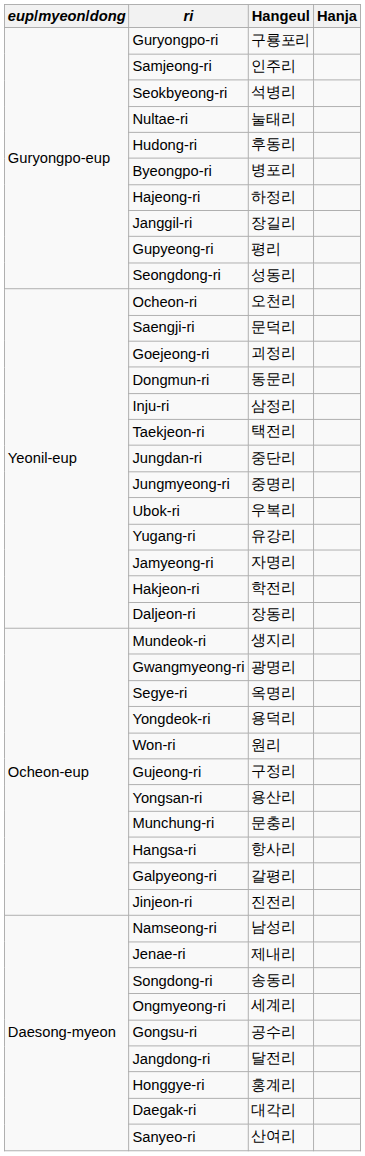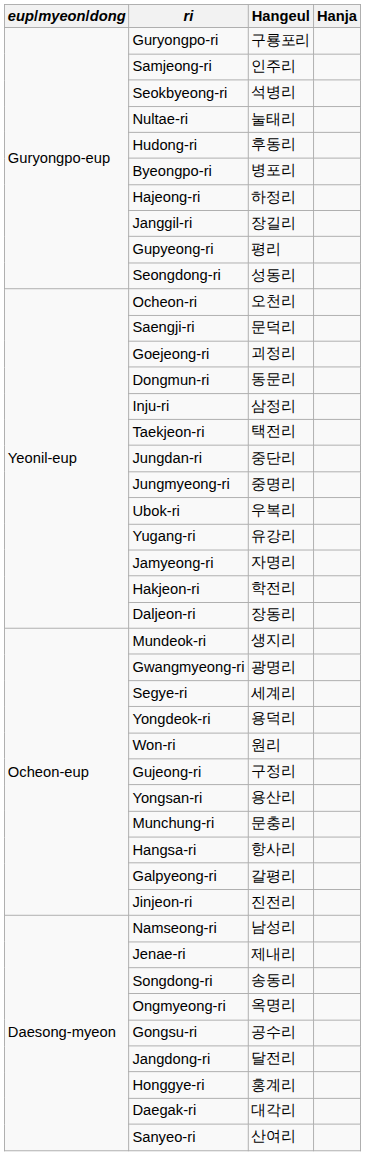 <table class="wikitable sortable">
 <tr>
 <th><em>eup</em>/<em>myeon</em>/<em>dong</em></th>
 <th><em>ri</em></th>
 <th>Hangeul</th>
 <th>Hanja</th>
 </tr>
 <tr>
 <td rowspan="10">Guryongpo-eup</td>
 <td>Guryongpo-ri</td>
 <td>구룡포리</td>
 <td></td>
 </tr>
 <tr>
 <td>Samjeong-ri</td>
 <td>인주리</td>
 <td></td>
 </tr>
 <tr>
 <td>Seokbyeong-ri</td>
 <td>석병리</td>
 <td></td>
 </tr>
 <tr>
 <td>Nultae-ri</td>
 <td>눌태리</td>
 <td></td>
 </tr>
 <tr>
 <td>Hudong-ri</td>
 <td>후동리</td>
 <td></td>
 </tr>
 <tr>
 <td>Byeongpo-ri</td>
 <td>병포리</td>
 <td></td>
 </tr>
 <tr>
 <td>Hajeong-ri</td>
 <td>하정리</td>
 <td></td>
 </tr>
 <tr>
 <td>Janggil-ri</td>
 <td>장길리</td>
 <td></td>
 </tr>
 <tr>
 <td>Gupyeong-ri</td>
 <td>평리</td>
 <td></td>
 </tr>
 <tr>
 <td>Seongdong-ri</td>
 <td>성동리</td>
 <td></td>
 </tr>
 <tr>
 <td rowspan="13">Yeonil-eup</td>
 <td>Ocheon-ri</td>
 <td>오천리</td>
 <td></td>
 </tr>
 <tr>
 <td>Saengji-ri</td>
 <td>문덕리</td>
 <td></td>
 </tr>
 <tr>
 <td>Goejeong-ri</td>
 <td>괴정리</td>
 <td></td>
 </tr>
 <tr>
 <td>Dongmun-ri</td>
 <td>동문리</td>
 <td></td>
 </tr>
 <tr>
 <td>Inju-ri</td>
 <td>삼정리</td>
 <td></td>
 </tr>
 <tr>
 <td>Taekjeon-ri</td>
 <td>택전리</td>
 <td></td>
 </tr>
 <tr>
 <td>Jungdan-ri</td>
 <td>중단리</td>
 <td></td>
 </tr>
 <tr>
 <td>Jungmyeong-ri</td>
 <td>중명리</td>
 <td></td>
 </tr>
 <tr>
 <td>Ubok-ri</td>
 <td>우복리</td>
 <td></td>
 </tr>
 <tr>
 <td>Yugang-ri</td>
 <td>유강리</td>
 <td></td>
 </tr>
 <tr>
 <td>Jamyeong-ri</td>
 <td>자명리</td>
 <td></td>
 </tr>
 <tr>
 <td>Hakjeon-ri</td>
 <td>학전리</td>
 <td></td>
 </tr>
 <tr>
 <td>Daljeon-ri</td>
 <td>장동리</td>
 <td></td>
 </tr>
 <tr>
 <td rowspan="11">Ocheon-eup</td>
 <td>Mundeok-ri</td>
 <td>생지리</td>
 <td></td>
 </tr>
 <tr>
 <td>Gwangmyeong-ri</td>
 <td>광명리</td>
 <td></td>
 </tr>
 <tr>
 <td>Segye-ri</td>
-<td>옥명리</td>
+<td>세계리</td>
 <td></td>
 </tr>
 <tr>
 <td>Yongdeok-ri</td>
 <td>용덕리</td>
 <td></td>
 </tr>
 <tr>
 <td>Won-ri</td>
 <td>원리</td>
 <td></td>
 </tr>
 <tr>
 <td>Gujeong-ri</td>
 <td>구정리</td>
 <td></td>
 </tr>
 <tr>
 <td>Yongsan-ri</td>
 <td>용산리</td>
 <td></td>
 </tr>
 <tr>
 <td>Munchung-ri</td>
 <td>문충리</td>
 <td></td>
 </tr>
 <tr>
 <td>Hangsa-ri</td>
 <td>항사리</td>
 <td></td>
 </tr>
 <tr>
 <td>Galpyeong-ri</td>
 <td>갈평리</td>
 <td></td>
 </tr>
 <tr>
 <td>Jinjeon-ri</td>
 <td>진전리</td>
 <td></td>
 </tr>
 <tr>
 <td rowspan="9">Daesong-myeon</td>
 <td>Namseong-ri</td>
 <td>남성리</td>
 <td></td>
 </tr>
 <tr>
 <td>Jenae-ri</td>
 <td>제내리</td>
 <td></td>
 </tr>
 <tr>
 <td>Songdong-ri</td>
 <td>송동리</td>
 <td></td>
 </tr>
 <tr>
 <td>Ongmyeong-ri</td>
-<td>세계리</td>
+<td>옥명리</td>
 <td></td>
 </tr>
 <tr>
 <td>Gongsu-ri</td>
 <td>공수리</td>
 <td></td>
 </tr>
 <tr>
 <td>Jangdong-ri</td>
 <td>달전리</td>
 <td></td>
 </tr>
 <tr>
 <td>Honggye-ri</td>
 <td>홍계리</td>
 <td></td>
 </tr>
 <tr>
 <td>Daegak-ri</td>
 <td>대각리</td>
 <td></td>
 </tr>
 <tr>
 <td>Sanyeo-ri</td>
 <td>산여리</td>
 <td></td>
 </tr>
 </table>
